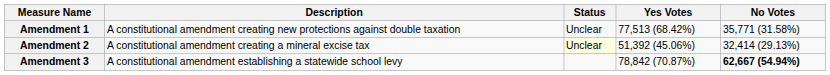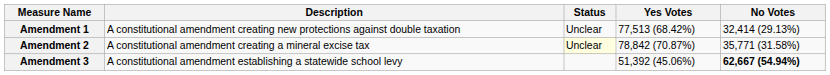 <table class="wikitable sortable plainrowheaders" style="width:100%">
 <tr>
 <th scope="col">Measure Name</th>
 <th scope="col">Description</th>
 <th scope="col">Status</th>
 <th scope="col">Yes Votes</th>
 <th scope="col">No Votes</th>
 </tr>
 <tr>
 <th scope=row>Amendment 1</th>
 <td>A constitutional amendment creating new protections against double taxation</td>
 <td>Unclear</td>
 <td>77,513 (68.42%)</td>
-<td>35,771 (31.58%)</td>
+<td>32,414 (29.13%)</td>
 </tr>
 <tr>
 <th scope=row>Amendment 2</th>
 <td>A constitutional amendment creating a mineral excise tax</td>
 <td style="background: lightyellow;">Unclear</td>
-<td>51,392 (45.06%)</td>
-<td>32,414 (29.13%)</td>
+<td>78,842 (70.87%)</td>
+<td>35,771 (31.58%)</td>
 </tr>
 <tr>
 <th scope=row>Amendment 3</th>
 <td>A constitutional amendment establishing a statewide school levy</td>
 <td></td>
-<td>78,842 (70.87%)</td>
+<td>51,392 (45.06%)</td>
 <td><strong>62,667 (54.94%)</strong></td>
 </tr>
 </table>
